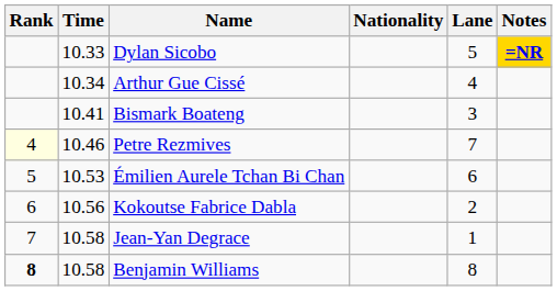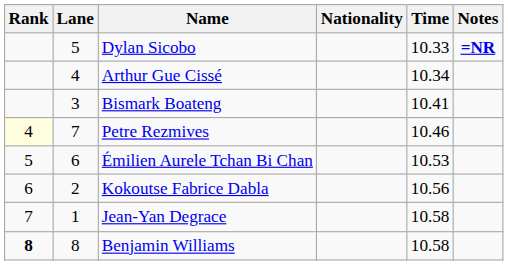 <table class="wikitable sortable" style="text-align:center;font-size:95%">
 <tr>
 <th>Rank</th>
-<th>Time</th>
+<th>Lane</th>
 <th>Name</th>
 <th>Nationality</th>
-<th>Lane</th>
+<th>Time</th>
 <th>Notes</th>
 </tr>
 <tr>
 <td></td>
-<td>10.33</td>
+<td>5</td>
 <td align=left><a href='#'>Dylan Sicobo</a></td>
 <td align=left></td>
-<td>5</td>
-<td style="background: gold;"><strong><a href='#'>=NR</a></strong></td>
+<td>10.33</td>
+<td><strong><a href='#'>=NR</a></strong></td>
 </tr>
 <tr>
 <td></td>
-<td>10.34</td>
+<td>4</td>
 <td align=left><a href='#'>Arthur Gue Cissé</a></td>
 <td align=left></td>
-<td>4</td>
+<td>10.34</td>
 <td></td>
 </tr>
 <tr>
 <td></td>
-<td>10.41</td>
+<td>3</td>
 <td align=left><a href='#'>Bismark Boateng</a></td>
 <td align=left></td>
-<td>3</td>
+<td>10.41</td>
 <td></td>
 </tr>
 <tr>
 <td style="background: lightyellow;">4</td>
-<td>10.46</td>
+<td>7</td>
 <td align=left><a href='#'>Petre Rezmives</a></td>
 <td align=left></td>
-<td>7</td>
+<td>10.46</td>
 <td></td>
 </tr>
 <tr>
 <td>5</td>
-<td>10.53</td>
+<td>6</td>
 <td align=left><a href='#'>Émilien Aurele Tchan Bi Chan</a></td>
 <td align=left></td>
-<td>6</td>
+<td>10.53</td>
 <td></td>
 </tr>
 <tr>
 <td>6</td>
-<td>10.56</td>
+<td>2</td>
 <td align=left><a href='#'>Kokoutse Fabrice Dabla</a></td>
 <td align=left></td>
-<td>2</td>
+<td>10.56</td>
 <td></td>
 </tr>
 <tr>
 <td>7</td>
-<td>10.58</td>
+<td>1</td>
 <td align=left><a href='#'>Jean-Yan Degrace</a></td>
 <td align=left></td>
-<td>1</td>
+<td>10.58</td>
 <td></td>
 </tr>
 <tr>
 <td><strong>8</strong></td>
-<td>10.58</td>
+<td>8</td>
 <td align=left><a href='#'>Benjamin Williams</a></td>
 <td align=left></td>
-<td>8</td>
+<td>10.58</td>
 <td></td>
 </tr>
 </table>
